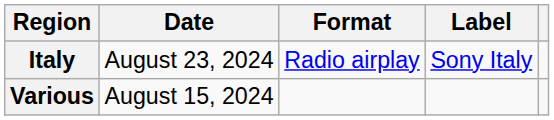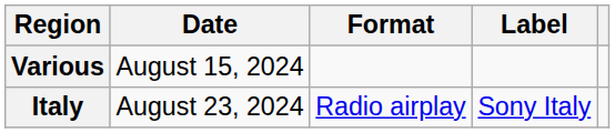 <table class="wikitable plainrowheaders">
 <tr>
 <th scope="col">Region</th>
 <th scope="col">Date</th>
 <th scope="col">Format</th>
 <th scope="col">Label</th>
 <th scope="col"></th>
 </tr>
 <tr>
+<th scope="row">Various</th>
+<td>August 15, 2024</td>
+<td></td>
+<td></td>
+<td style="text-align:center"></td>
+</tr>
+<tr>
 <th scope="row">Italy</th>
 <td>August 23, 2024</td>
 <td><a href='#'>Radio airplay</a></td>
 <td><a href='#'>Sony Italy</a></td>
 <td style="text-align:center"></td>
 </tr>
-<tr>
-<th scope="row">Various</th>
-<td>August 15, 2024</td>
-<td></td>
-<td></td>
-<td style="text-align:center"></td>
-</tr>
 </table>
